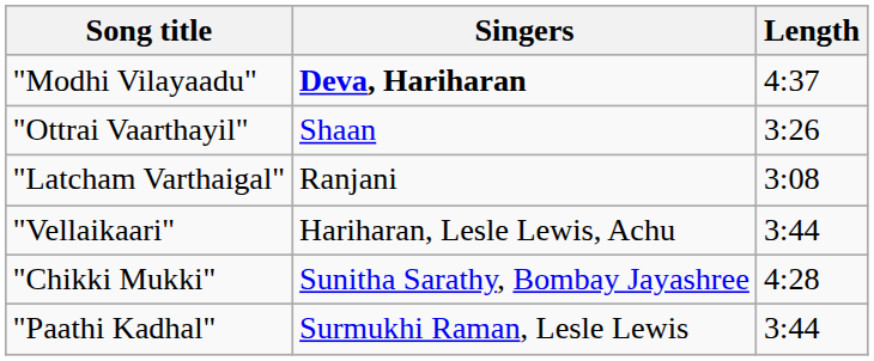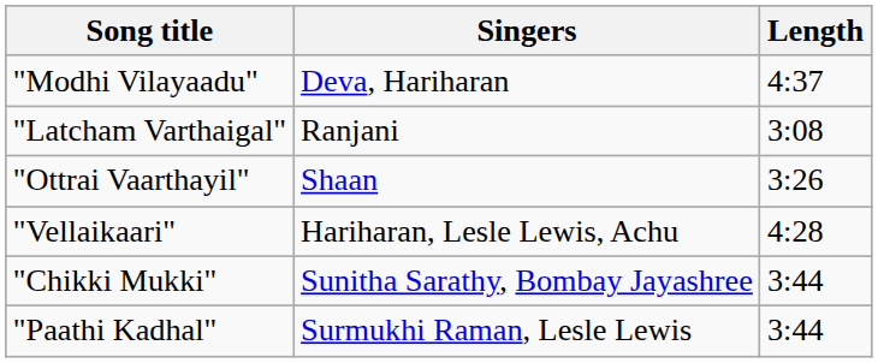 <table class="wikitable">
 <tr>
 <th>Song title</th>
 <th>Singers</th>
 <th>Length</th>
 </tr>
 <tr>
 <td>"Modhi Vilayaadu"</td>
-<td><strong><a href='#'>Deva</a>, Hariharan</strong></td>
+<td><a href='#'>Deva</a>, Hariharan</td>
 <td>4:37</td>
+</tr>
+<tr>
+<td>"Latcham Varthaigal"</td>
+<td>Ranjani</td>
+<td>3:08</td>
 </tr>
 <tr>
 <td>"Ottrai Vaarthayil"</td>
 <td><a href='#'>Shaan</a></td>
 <td>3:26</td>
 </tr>
 <tr>
-<td>"Latcham Varthaigal"</td>
-<td>Ranjani</td>
-<td>3:08</td>
-</tr>
-<tr>
 <td>"Vellaikaari"</td>
 <td>Hariharan, Lesle Lewis, Achu</td>
-<td>3:44</td>
+<td>4:28</td>
 </tr>
 <tr>
 <td>"Chikki Mukki"</td>
 <td><a href='#'>Sunitha Sarathy</a>, <a href='#'>Bombay Jayashree</a></td>
-<td>4:28</td>
+<td>3:44</td>
 </tr>
 <tr>
 <td>"Paathi Kadhal"</td>
 <td><a href='#'>Surmukhi Raman</a>, Lesle Lewis</td>
 <td>3:44</td>
 </tr>
 </table>
